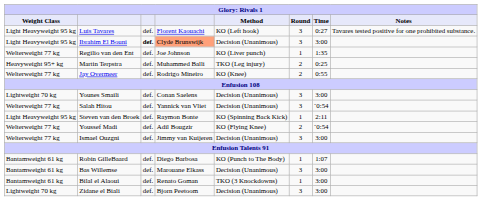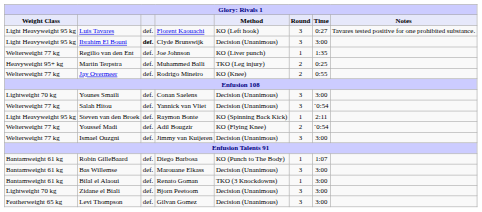 <table class="wikitable" style="font-size: 70%;">
 <tr>
 <th colspan="8" style="background-color: #ccf; color: #000080; text-align: center;"><strong>Glory: Rivals 1</strong></th>
 </tr>
 <tr>
 <th colspan="1" style="background-color: #E6E8FA; color: #000000; text-align: center;">Weight Class</th>
 <th colspan="1" style="background-color: #E6E8FA; color: #000000; text-align: center;"></th>
 <th colspan="1" style="background-color: #E6E8FA; color: #000000; text-align: center;"></th>
 <th colspan="1" style="background-color: #E6E8FA; color: #000000; text-align: center;"></th>
 <th colspan="1" style="background-color: #E6E8FA; color: #000000; text-align: center;">Method</th>
 <th colspan="1" style="background-color: #E6E8FA; color: #000000; text-align: center;">Round</th>
 <th colspan="1" style="background-color: #E6E8FA; color: #000000; text-align: center;">Time</th>
 <th colspan="1" style="background-color: #E6E8FA; color: #000000; text-align: center;">Notes</th>
 </tr>
 <tr>
 <td>Light Heavyweight 95 kg</td>
 <td> <a href='#'>Luis Tavares</a></td>
 <td align=center>def.</td>
 <td> <a href='#'>Florent Kaouachi</a></td>
 <td>KO (Left hook)</td>
 <td align=center>3</td>
 <td align=center>0:27</td>
 <td>Tavares tested positive for one prohibited substance.</td>
 </tr>
 <tr>
 <td>Light Heavyweight 95 kg</td>
 <td> <a href='#'>Ibrahim El Bouni</a></td>
 <td align=center><strong>def.</strong></td>
-<td style="background: lightsalmon;"> Clyde Brunswijk</td>
+<td> Clyde Brunswijk</td>
 <td>Decision (Unanimous)</td>
 <td align=center>3</td>
 <td align=center>3:00</td>
 <td></td>
 </tr>
 <tr>
 <td>Welterweight 77 kg</td>
 <td> Regilio van den Ent</td>
 <td align=center>def.</td>
 <td> Joe Johnson</td>
 <td>KO (Liver punch)</td>
 <td align=center>1</td>
 <td align=center>1:35</td>
 <td></td>
 </tr>
 <tr>
 <td>Heavyweight 95+ kg</td>
 <td> Martin Terpstra</td>
 <td align=center>def.</td>
 <td> Muhammed Balli</td>
 <td>TKO (Leg injury)</td>
 <td align=center>2</td>
 <td align=center>0:25</td>
 <td></td>
 </tr>
 <tr>
 <td>Welterweight 77 kg</td>
 <td> <a href='#'>Jay Overmeer</a></td>
 <td align=center>def.</td>
 <td> Rodrigo Mineiro</td>
 <td>KO (Knee)</td>
 <td align=center>2</td>
 <td align=center>0:55</td>
 <td></td>
 </tr>
 <tr>
 <th colspan="8" style="background-color: #ccf; color: #000080; text-align: center;"><strong>Enfusion 108</strong></th>
 </tr>
 <tr>
 <td>Lightweight 70 kg</td>
 <td> Younes Smaili</td>
 <td align=center>def.</td>
 <td> Conan Saelens</td>
 <td>Decision (Unanimous)</td>
 <td align=center>3</td>
 <td align=center>3:00</td>
 <td></td>
 </tr>
 <tr>
 <td>Welterweight 77 kg</td>
 <td> Salah Hitou</td>
 <td align=center>def.</td>
 <td> Yannick van Vliet</td>
 <td>Decision (Unanimous)</td>
 <td align=center>3</td>
 <td align=center>`0:54</td>
 <td></td>
 </tr>
 <tr>
 <td>Light Heavyweight 95 kg</td>
 <td> Steven van den Broek</td>
 <td align=center>def.</td>
 <td> Raymon Bonte</td>
 <td>KO (Spinning Back Kick)</td>
 <td align=center>1</td>
 <td align=center>2:11</td>
 <td></td>
 </tr>
 <tr>
 <td>Welterweight 77 kg</td>
 <td> Youssef Madi</td>
 <td align=center>def.</td>
 <td> Adil Bougzir</td>
 <td>KO (Flying Knee)</td>
 <td align=center>2</td>
 <td align=center>`0:54</td>
 <td></td>
 </tr>
 <tr>
 <td>Welterweight 77 kg</td>
 <td> Ismael Ouzgni</td>
 <td align=center>def.</td>
 <td> Jimmy van Kuijeren</td>
 <td>Decision (Unanimous)</td>
 <td align=center>3</td>
 <td align=center>3:00</td>
 <td></td>
 </tr>
 <tr>
 <th colspan="8" style="background-color: #ccf; color: #000080; text-align: center;"><strong>Enfusion Talents 91</strong></th>
 </tr>
 <tr>
 <td>Bantamweight 61 kg</td>
 <td> Robin GilleBaard</td>
 <td align=center>def.</td>
 <td> Diego Barbosa</td>
 <td>KO (Punch to The Body)</td>
 <td align=center>1</td>
 <td align=center>1:07</td>
 <td></td>
 </tr>
 <tr>
 <td>Bantamweight 61 kg</td>
 <td> Bas Willemse</td>
 <td align=center>def.</td>
 <td> Marouane Elkass</td>
 <td>Decision (Unanimous)</td>
 <td align=center>3</td>
 <td align=center>3:00</td>
 <td></td>
 </tr>
 <tr>
 <td>Bantamweight 61 kg</td>
 <td> Bilal el Alaoui</td>
 <td align=center>def.</td>
 <td> Renato Goman</td>
 <td>TKO (3 Knockdowns)</td>
 <td align=center>1</td>
 <td align=center>3:00</td>
 <td></td>
 </tr>
 <tr>
 <td>Lightweight 70 kg</td>
 <td> Zidane el Biali</td>
 <td align=center>def.</td>
 <td> Bjorn Peetoom</td>
 <td>Decision (Unanimous)</td>
 <td align=center>3</td>
 <td align=center>3:00</td>
 <td></td>
 </tr>
+<tr>
+<td>Featherweight 65 kg</td>
+<td> Levi Thompson</td>
+<td align=center>def.</td>
+<td> Gilvan Gomez</td>
+<td>Decision (Unanimous)</td>
+<td align=center>3</td>
+<td align=center>3:00</td>
+<td></td>
+</tr>
 </table>
